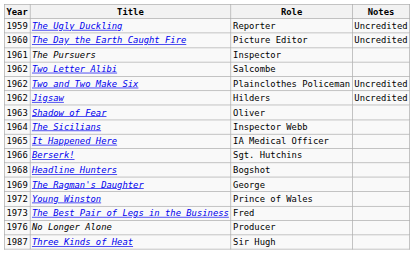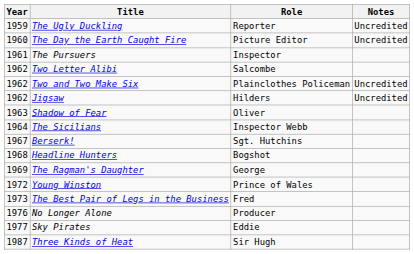 <table class="wikitable">
 <tr>
 <th>Year</th>
 <th>Title</th>
 <th>Role</th>
 <th>Notes</th>
 </tr>
 <tr>
 <td>1959</td>
 <td><em><a href='#'>The Ugly Duckling</a></em></td>
 <td>Reporter</td>
 <td>Uncredited</td>
 </tr>
 <tr>
 <td>1960</td>
 <td><em><a href='#'>The Day the Earth Caught Fire</a></em></td>
 <td>Picture Editor</td>
 <td>Uncredited</td>
 </tr>
 <tr>
 <td>1961</td>
 <td><em>The Pursuers</em></td>
 <td>Inspector</td>
 <td></td>
 </tr>
 <tr>
 <td>1962</td>
 <td><em><a href='#'>Two Letter Alibi</a></em></td>
 <td>Salcombe</td>
 <td></td>
 </tr>
 <tr>
 <td>1962</td>
 <td><em><a href='#'>Two and Two Make Six</a></em></td>
 <td>Plainclothes Policeman</td>
 <td>Uncredited</td>
 </tr>
 <tr>
 <td>1962</td>
 <td><em><a href='#'>Jigsaw</a></em></td>
 <td>Hilders</td>
 <td>Uncredited</td>
 </tr>
 <tr>
 <td>1963</td>
 <td><em><a href='#'>Shadow of Fear</a></em></td>
 <td>Oliver</td>
 <td></td>
 </tr>
 <tr>
 <td>1964</td>
 <td><em><a href='#'>The Sicilians</a></em></td>
 <td>Inspector Webb</td>
 <td></td>
 </tr>
 <tr>
-<td>1965</td>
-<td><em><a href='#'>It Happened Here</a></em></td>
-<td>IA Medical Officer</td>
-<td></td>
-</tr>
-<tr>
-<td>1966</td>
+<td>1967</td>
 <td><em><a href='#'>Berserk!</a></em></td>
 <td>Sgt. Hutchins</td>
 <td></td>
 </tr>
 <tr>
 <td>1968</td>
 <td><em><a href='#'>Headline Hunters</a></em></td>
 <td>Bogshot</td>
 <td></td>
 </tr>
 <tr>
 <td>1969</td>
 <td><em><a href='#'>The Ragman's Daughter</a></em></td>
 <td>George</td>
 <td></td>
 </tr>
 <tr>
 <td>1972</td>
 <td><em><a href='#'>Young Winston</a></em></td>
 <td>Prince of Wales</td>
 <td></td>
 </tr>
 <tr>
 <td>1973</td>
 <td><em><a href='#'>The Best Pair of Legs in the Business</a></em></td>
 <td>Fred</td>
 <td></td>
 </tr>
 <tr>
 <td>1976</td>
 <td><em>No Longer Alone</em></td>
 <td>Producer</td>
 <td></td>
 </tr>
 <tr>
+<td>1977</td>
+<td><em>Sky Pirates</em></td>
+<td>Eddie</td>
+<td></td>
+</tr>
+<tr>
 <td>1987</td>
 <td><em><a href='#'>Three Kinds of Heat</a></em></td>
 <td>Sir Hugh</td>
 <td></td>
 </tr>
 </table>
